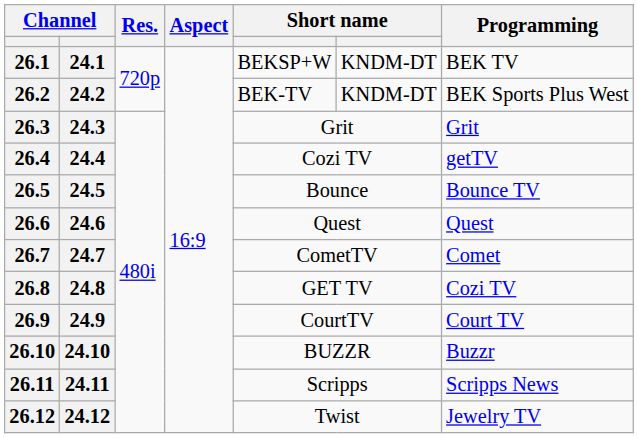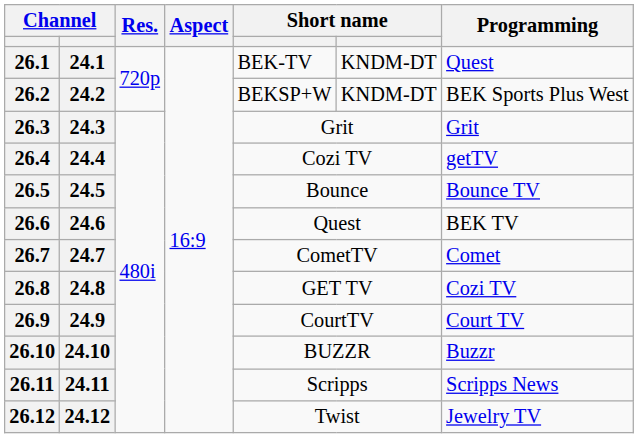 <table class="wikitable">
 <tr>
 <th scope = "col" colspan="2"><a href='#'>Channel</a></th>
 <th scope = "col" rowspan="2"><a href='#'>Res.</a></th>
 <th scope = "col" rowspan="2"><a href='#'>Aspect</a></th>
 <th scope = "col" colspan="2">Short name</th>
 <th scope = "col" rowspan="2">Programming</th>
 </tr>
 <tr>
 <th scope = "col"></th>
 <th></th>
 <th scope = "col"></th>
 <th></th>
 </tr>
 <tr>
 <th scope = "row">26.1</th>
 <th>24.1</th>
 <td rowspan=2><a href='#'>720p</a></td>
 <td rowspan=12><a href='#'>16:9</a></td>
-<td>BEKSP+W</td>
+<td>BEK-TV</td>
 <td>KNDM-DT</td>
-<td>BEK TV</td>
+<td><a href='#'>Quest</a></td>
 </tr>
 <tr>
 <th scope = "row">26.2</th>
 <th>24.2</th>
-<td>BEK-TV</td>
+<td>BEKSP+W</td>
 <td>KNDM-DT</td>
 <td>BEK Sports Plus West</td>
 </tr>
 <tr>
 <th scope = "row">26.3</th>
 <th>24.3</th>
 <td rowspan=10><a href='#'>480i</a></td>
 <td style="text-align: center;" colspan=2>Grit</td>
 <td><a href='#'>Grit</a></td>
 </tr>
 <tr>
 <th scope = "row">26.4</th>
 <th>24.4</th>
 <td style="text-align: center;" colspan=2>Cozi TV</td>
 <td><a href='#'>getTV</a></td>
 </tr>
 <tr>
 <th scope = "row">26.5</th>
 <th>24.5</th>
 <td style="text-align: center;" colspan=2>Bounce</td>
 <td><a href='#'>Bounce TV</a></td>
 </tr>
 <tr>
 <th scope = "row">26.6</th>
 <th>24.6</th>
 <td style="text-align: center;" colspan=2>Quest</td>
-<td><a href='#'>Quest</a></td>
+<td>BEK TV</td>
 </tr>
 <tr>
 <th scope = "row">26.7</th>
 <th>24.7</th>
 <td style="text-align: center;" colspan=2>CometTV</td>
 <td><a href='#'>Comet</a></td>
 </tr>
 <tr>
 <th scope = "row">26.8</th>
 <th>24.8</th>
 <td style="text-align: center;" colspan=2>GET TV</td>
 <td><a href='#'>Cozi TV</a></td>
 </tr>
 <tr>
 <th scope = "row">26.9</th>
 <th>24.9</th>
 <td style="text-align: center;" colspan=2>CourtTV</td>
 <td><a href='#'>Court TV</a></td>
 </tr>
 <tr>
 <th scope = "row">26.10</th>
 <th>24.10</th>
 <td style="text-align: center;" colspan=2>BUZZR</td>
 <td><a href='#'>Buzzr</a></td>
 </tr>
 <tr>
 <th scope = "row">26.11</th>
 <th>24.11</th>
 <td style="text-align: center;" colspan=2>Scripps</td>
 <td><a href='#'>Scripps News</a></td>
 </tr>
 <tr>
 <th scope = "row">26.12</th>
 <th>24.12</th>
 <td style="text-align: center;" colspan=2>Twist</td>
 <td><a href='#'>Jewelry TV</a></td>
 </tr>
 </table>
